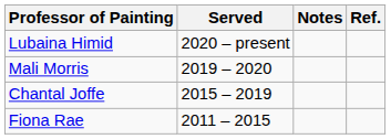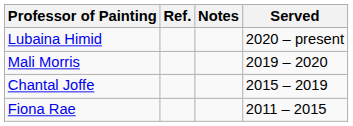 <table class="wikitable">
 <tr>
 <th>Professor of Painting</th>
+<th>Ref.</th>
+<th>Notes</th>
 <th>Served</th>
-<th>Notes</th>
-<th>Ref.</th>
 </tr>
 <tr>
 <td><a href='#'>Lubaina Himid</a></td>
-<td>2020 – present</td>
 <td></td>
 <td></td>
+<td>2020 – present</td>
 </tr>
 <tr>
 <td><a href='#'>Mali Morris</a></td>
-<td>2019 – 2020</td>
 <td></td>
 <td></td>
+<td>2019 – 2020</td>
 </tr>
 <tr>
 <td><a href='#'>Chantal Joffe</a></td>
-<td>2015 – 2019</td>
 <td></td>
 <td></td>
+<td>2015 – 2019</td>
 </tr>
 <tr>
 <td><a href='#'>Fiona Rae</a></td>
-<td>2011 – 2015</td>
 <td></td>
 <td></td>
+<td>2011 – 2015</td>
 </tr>
 </table>
